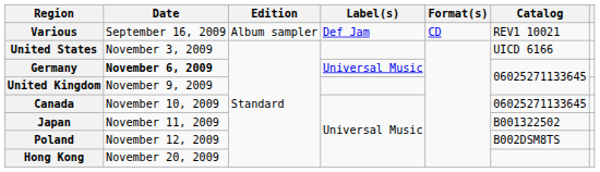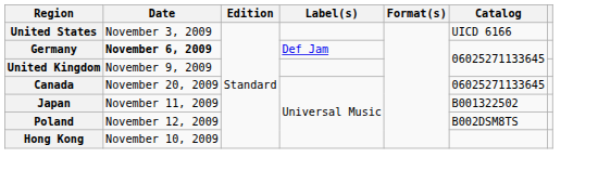 <table class="wikitable plainrowheaders">
 <tr>
 <th>Region</th>
 <th>Date</th>
 <th>Edition</th>
 <th>Label(s)</th>
 <th>Format(s)</th>
 <th>Catalog</th>
 <th></th>
-</tr>
-<tr>
-<th scope="row">Various</th>
-<td>September 16, 2009</td>
-<td>Album sampler</td>
-<td><a href='#'>Def Jam</a></td>
-<td><a href='#'>CD</a></td>
-<td>REV1 10021</td>
-<td></td>
 </tr>
 <tr>
 <th scope="row">United States</th>
 <td>November 3, 2009</td>
 <td rowspan="7">Standard</td>
 <td></td>
 <td rowspan="7"></td>
 <td>UICD 6166</td>
 <td></td>
 </tr>
 <tr>
 <th scope="row">Germany</th>
 <td><strong>November 6, 2009</strong></td>
-<td><a href='#'>Universal Music</a></td>
+<td><a href='#'>Def Jam</a></td>
 <td rowspan="2">06025271133645</td>
 <td></td>
 </tr>
 <tr>
 <th scope="row">United Kingdom</th>
 <td>November 9, 2009</td>
 <td></td>
 <td></td>
 </tr>
 <tr>
 <th scope="row">Canada</th>
-<td>November 10, 2009</td>
+<td>November 20, 2009</td>
 <td rowspan="4">Universal Music</td>
 <td>06025271133645</td>
 <td></td>
 </tr>
 <tr>
 <th scope="row">Japan</th>
 <td>November 11, 2009</td>
 <td>B001322502</td>
 <td></td>
 </tr>
 <tr>
 <th scope="row">Poland</th>
 <td>November 12, 2009</td>
 <td>B002DSM8TS</td>
 <td></td>
 </tr>
 <tr>
 <th scope="row">Hong Kong</th>
-<td>November 20, 2009</td>
+<td>November 10, 2009</td>
 <td></td>
 <td></td>
 </tr>
 </table>
